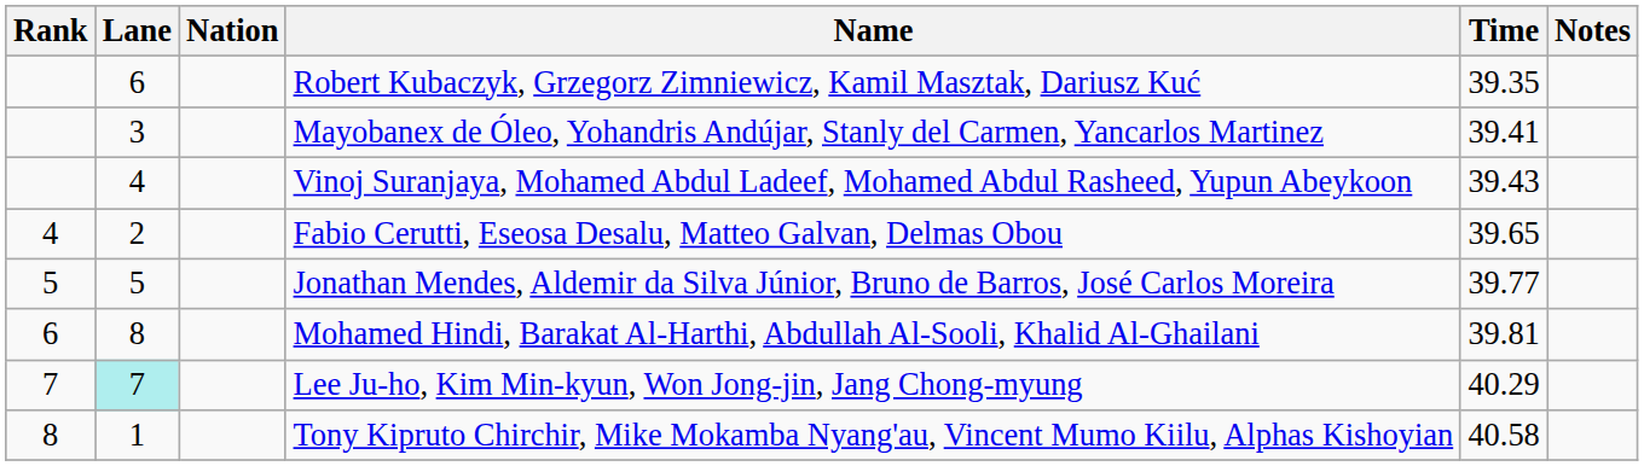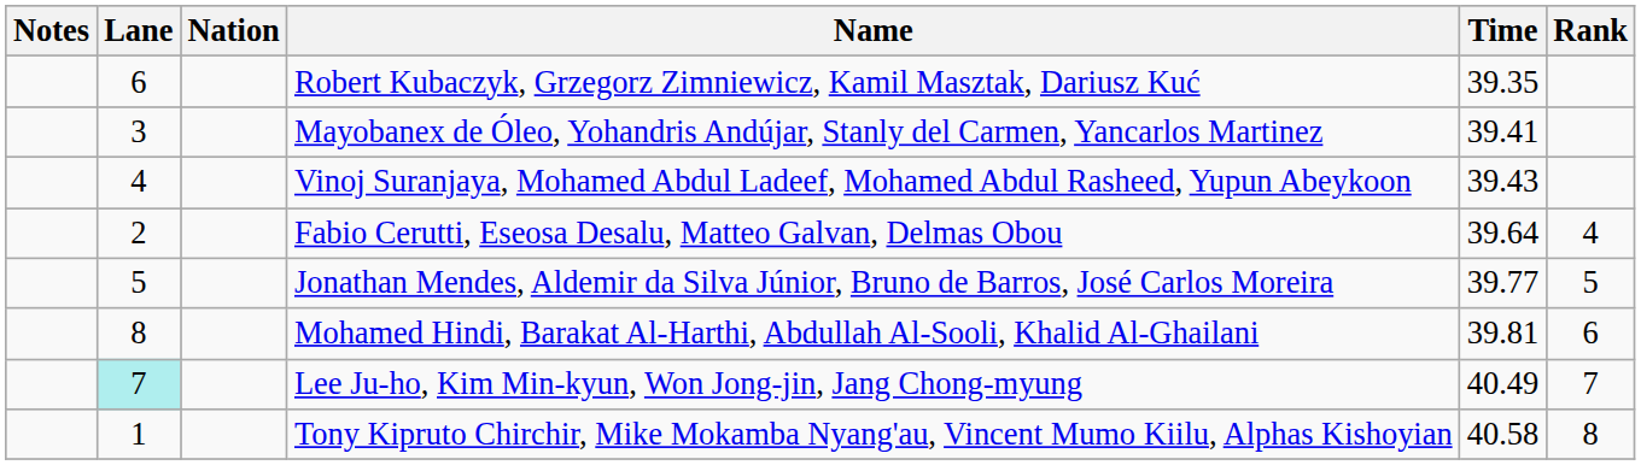 <table class="wikitable sortable" style="text-align:center">
 <tr>
-<th>Rank</th>
+<th>Notes</th>
 <th>Lane</th>
 <th>Nation</th>
 <th>Name</th>
 <th>Time</th>
-<th>Notes</th>
+<th>Rank</th>
 </tr>
 <tr>
 <td></td>
 <td>6</td>
 <td align=left></td>
 <td align=left><a href='#'>Robert Kubaczyk</a>, <a href='#'>Grzegorz Zimniewicz</a>, <a href='#'>Kamil Masztak</a>, <a href='#'>Dariusz Kuć</a></td>
 <td>39.35</td>
 <td></td>
 </tr>
 <tr>
 <td></td>
 <td>3</td>
 <td align=left></td>
 <td align=left><a href='#'>Mayobanex de Óleo</a>, <a href='#'>Yohandris Andújar</a>, <a href='#'>Stanly del Carmen</a>, <a href='#'>Yancarlos Martinez</a></td>
 <td>39.41</td>
 <td></td>
 </tr>
 <tr>
 <td></td>
 <td>4</td>
 <td align=left></td>
 <td align=left><a href='#'>Vinoj Suranjaya</a>, <a href='#'>Mohamed Abdul Ladeef</a>, <a href='#'>Mohamed Abdul Rasheed</a>, <a href='#'>Yupun Abeykoon</a></td>
 <td>39.43</td>
 <td></td>
 </tr>
 <tr>
-<td>4</td>
+<td></td>
 <td>2</td>
 <td align=left></td>
 <td align=left><a href='#'>Fabio Cerutti</a>, <a href='#'>Eseosa Desalu</a>, <a href='#'>Matteo Galvan</a>, <a href='#'>Delmas Obou</a></td>
-<td>39.65</td>
-<td></td>
+<td>39.64</td>
+<td>4</td>
 </tr>
 <tr>
-<td>5</td>
+<td></td>
 <td>5</td>
 <td align=left></td>
 <td align=left><a href='#'>Jonathan Mendes</a>, <a href='#'>Aldemir da Silva Júnior</a>, <a href='#'>Bruno de Barros</a>, <a href='#'>José Carlos Moreira</a></td>
 <td>39.77</td>
-<td></td>
+<td>5</td>
 </tr>
 <tr>
-<td>6</td>
+<td></td>
 <td>8</td>
 <td align=left></td>
 <td align=left><a href='#'>Mohamed Hindi</a>, <a href='#'>Barakat Al-Harthi</a>, <a href='#'>Abdullah Al-Sooli</a>, <a href='#'>Khalid Al-Ghailani</a></td>
 <td>39.81</td>
-<td></td>
+<td>6</td>
 </tr>
 <tr>
-<td>7</td>
+<td></td>
 <td style="background: paleturquoise;">7</td>
 <td align=left></td>
 <td align=left><a href='#'>Lee Ju-ho</a>, <a href='#'>Kim Min-kyun</a>, <a href='#'>Won Jong-jin</a>, <a href='#'>Jang Chong-myung</a></td>
-<td>40.29</td>
-<td></td>
+<td>40.49</td>
+<td>7</td>
 </tr>
 <tr>
-<td>8</td>
+<td></td>
 <td>1</td>
 <td align=left></td>
 <td align=left><a href='#'>Tony Kipruto Chirchir</a>, <a href='#'>Mike Mokamba Nyang'au</a>, <a href='#'>Vincent Mumo Kiilu</a>, <a href='#'>Alphas Kishoyian</a></td>
 <td>40.58</td>
-<td></td>
+<td>8</td>
 </tr>
 </table>
